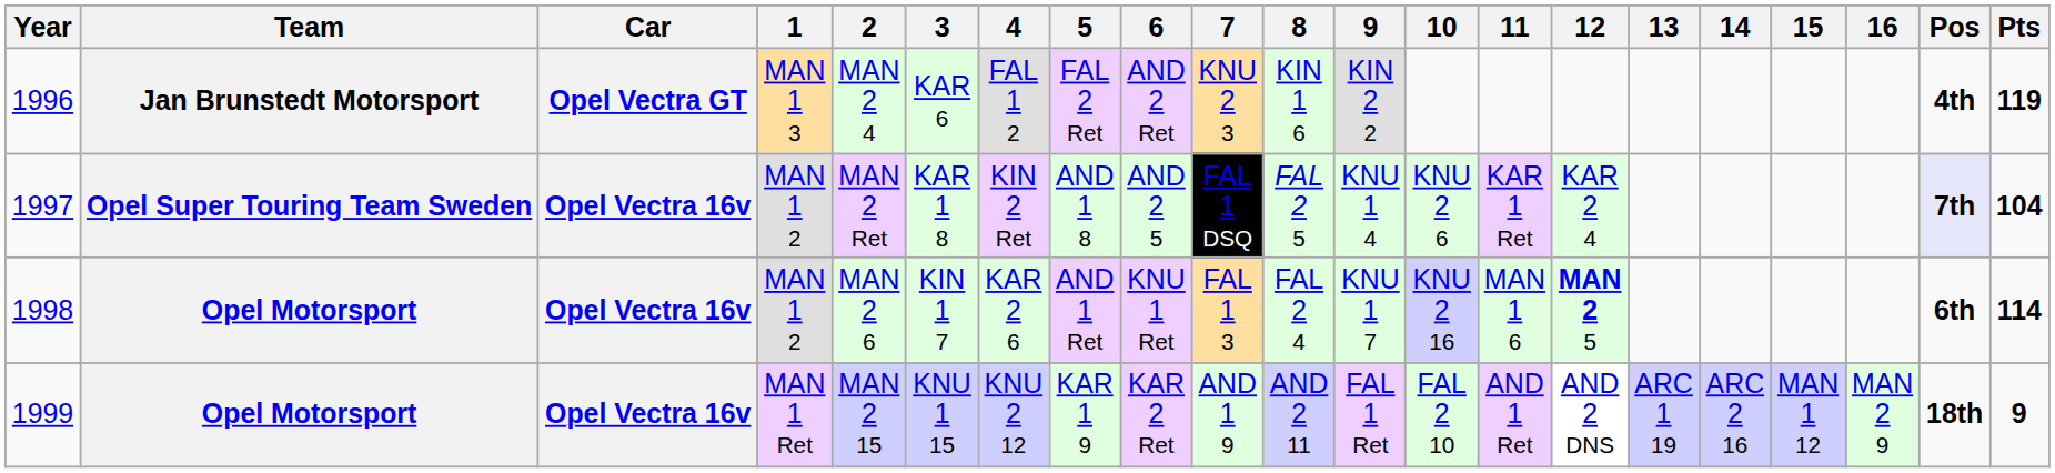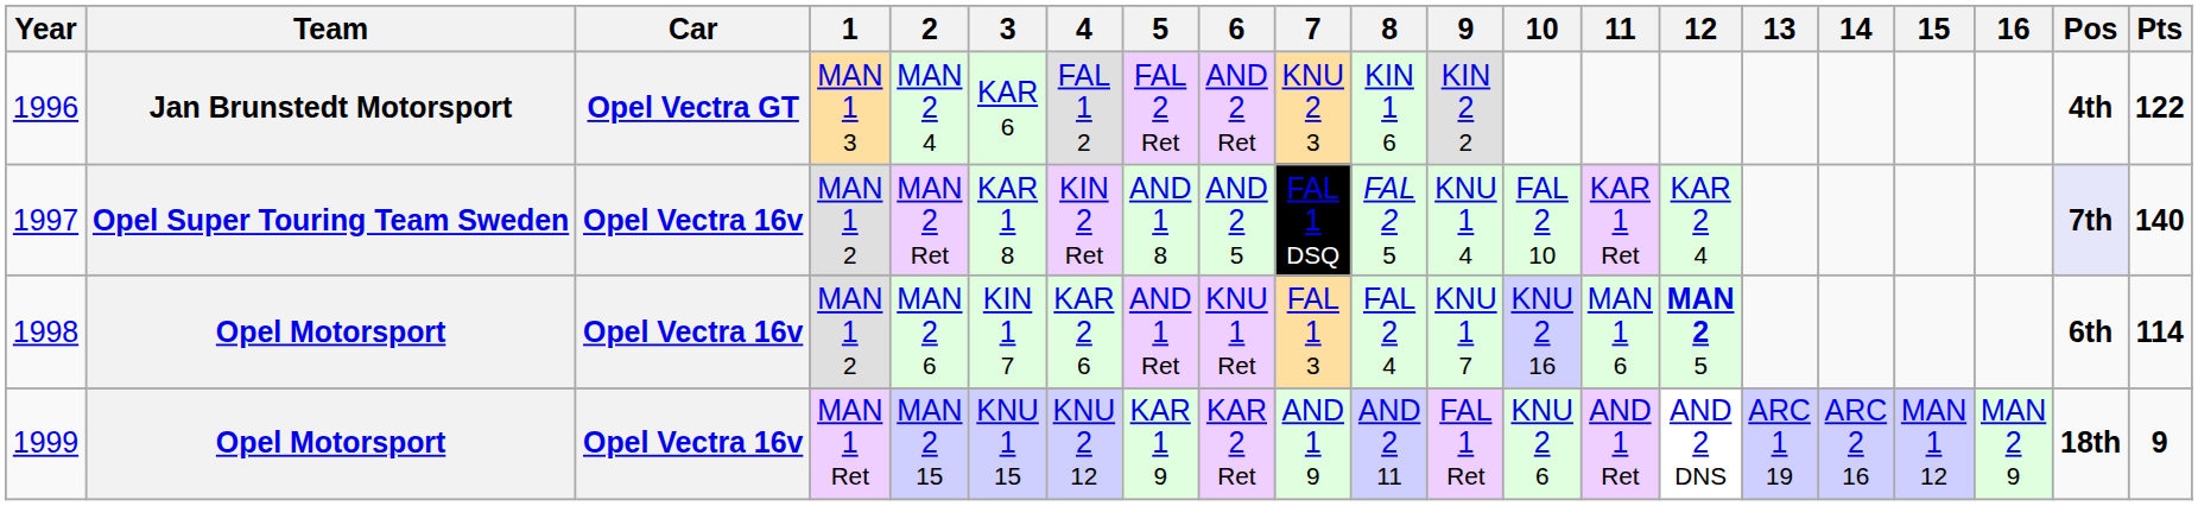 <table class="wikitable" style="text-align:center; font-size:85%">
 <tr>
 <th>Year</th>
 <th>Team</th>
 <th>Car</th>
 <th>1</th>
 <th>2</th>
 <th>3</th>
 <th>4</th>
 <th>5</th>
 <th>6</th>
 <th>7</th>
 <th>8</th>
 <th>9</th>
 <th>10</th>
 <th>11</th>
 <th>12</th>
 <th>13</th>
 <th>14</th>
 <th>15</th>
 <th>16</th>
 <th>Pos</th>
 <th>Pts</th>
 </tr>
 <tr>
 <td><a href='#'>1996</a></td>
 <th nowrap>Jan Brunstedt Motorsport</th>
 <th nowrap><a href='#'>Opel Vectra GT</a></th>
 <td style="background:#FFDF9F;"><a href='#'>MAN<br>1</a><br><small>3</small></td>
 <td style="background:#DFFFDF;"><a href='#'>MAN<br>2</a><br><small>4</small></td>
 <td style="background:#DFFFDF;"><a href='#'>KAR</a><br><small>6</small></td>
 <td style="background:#DFDFDF;"><a href='#'>FAL<br>1</a><br><small>2</small></td>
 <td style="background:#EFCFFF;"><a href='#'>FAL<br>2</a><br><small>Ret</small></td>
 <td style="background:#EFCFFF;"><a href='#'>AND<br>2</a><br><small>Ret</small></td>
 <td style="background:#FFDF9F;"><a href='#'>KNU<br>2</a><br><small>3</small></td>
 <td style="background:#DFFFDF;"><a href='#'>KIN<br>1</a><br><small>6</small></td>
 <td style="background:#DFDFDF;"><a href='#'>KIN<br>2</a><br><small>2</small></td>
 <td></td>
 <td></td>
 <td></td>
 <td></td>
 <td></td>
 <td></td>
 <td></td>
 <td><strong>4th</strong></td>
-<td><strong>119</strong></td>
+<td><strong>122</strong></td>
 </tr>
 <tr>
 <td><a href='#'>1997</a></td>
 <th nowrap><a href='#'>Opel Super Touring Team Sweden</a></th>
 <th nowrap><a href='#'>Opel Vectra 16v</a></th>
 <td style="background:#DFDFDF;"><a href='#'>MAN<br>1</a><br><small>2</small></td>
 <td style="background:#EFCFFF;"><a href='#'>MAN<br>2</a><br><small>Ret</small></td>
 <td style="background:#DFFFDF;"><a href='#'>KAR<br>1</a><br><small>8</small></td>
 <td style="background:#EFCFFF;"><a href='#'>KIN<br>2</a><br><small>Ret</small></td>
 <td style="background:#DFFFDF;"><a href='#'>AND<br>1</a><br><small>8</small></td>
 <td style="background:#DFFFDF;"><a href='#'>AND<br>2</a><br><small>5</small></td>
 <td style="background:#000000; color:white"><a href='#'><span>FAL<br>1</span></a><br><small>DSQ</small></td>
 <td style="background:#DFFFDF;"><em><a href='#'>FAL<br>2</a></em><br><small>5</small></td>
 <td style="background:#DFFFDF;"><a href='#'>KNU<br>1</a><br><small>4</small></td>
-<td style="background:#DFFFDF;"><a href='#'>KNU<br>2</a><br><small>6</small></td>
+<td style="background:#DFFFDF;"><a href='#'>FAL<br>2</a><br><small>10</small></td>
 <td style="background:#EFCFFF;"><a href='#'>KAR<br>1</a><br><small>Ret</small></td>
 <td style="background:#DFFFDF;"><a href='#'>KAR<br>2</a><br><small>4</small></td>
 <td></td>
 <td></td>
 <td></td>
 <td></td>
 <td style="background: lavender;"><strong>7th</strong></td>
-<td><strong>104</strong></td>
+<td><strong>140</strong></td>
 </tr>
 <tr>
 <td><a href='#'>1998</a></td>
 <th nowrap><a href='#'>Opel Motorsport</a></th>
 <th nowrap><a href='#'>Opel Vectra 16v</a></th>
 <td style="background:#DFDFDF;"><a href='#'>MAN<br>1</a><br><small>2</small></td>
 <td style="background:#DFFFDF;"><a href='#'>MAN<br>2</a><br><small>6</small></td>
 <td style="background:#DFFFDF;"><a href='#'>KIN<br>1</a><br><small>7</small></td>
 <td style="background:#DFFFDF;"><a href='#'>KAR<br>2</a><br><small>6</small></td>
 <td style="background:#EFCFFF;"><a href='#'>AND<br>1</a><br><small>Ret</small></td>
 <td style="background:#EFCFFF;"><a href='#'>KNU<br>1</a><br><small>Ret</small></td>
 <td style="background:#FFDF9F;"><a href='#'>FAL<br>1</a><br><small>3</small></td>
 <td style="background:#DFFFDF;"><a href='#'>FAL<br>2</a><br><small>4</small></td>
 <td style="background:#DFFFDF;"><a href='#'>KNU<br>1</a><br><small>7</small></td>
 <td style="background:#CFCFFF;"><a href='#'>KNU<br>2</a><br><small>16</small></td>
 <td style="background:#DFFFDF;"><a href='#'>MAN<br>1</a><br><small>6</small></td>
 <td style="background:#DFFFDF;"><strong><a href='#'>MAN<br>2</a></strong><br><small>5</small></td>
 <td></td>
 <td></td>
 <td></td>
 <td></td>
 <td><strong>6th</strong></td>
 <td><strong>114</strong></td>
 </tr>
 <tr>
 <td><a href='#'>1999</a></td>
 <th nowrap><a href='#'>Opel Motorsport</a></th>
 <th nowrap><a href='#'>Opel Vectra 16v</a></th>
 <td style="background:#EFCFFF;"><a href='#'>MAN<br>1</a><br><small>Ret</small></td>
 <td style="background:#CFCFFF;"><a href='#'>MAN<br>2</a><br><small>15</small></td>
 <td style="background:#CFCFFF;"><a href='#'>KNU<br>1</a><br><small>15</small></td>
 <td style="background:#CFCFFF;"><a href='#'>KNU<br>2</a><br><small>12</small></td>
 <td style="background:#DFFFDF;"><a href='#'>KAR<br>1</a><br><small>9</small></td>
 <td style="background:#EFCFFF;"><a href='#'>KAR<br>2</a><br><small>Ret</small></td>
 <td style="background:#DFFFDF;"><a href='#'>AND<br>1</a><br><small>9</small></td>
 <td style="background:#CFCFFF;"><a href='#'>AND<br>2</a><br><small>11</small></td>
 <td style="background:#EFCFFF;"><a href='#'>FAL<br>1</a><br><small>Ret</small></td>
-<td style="background:#DFFFDF;"><a href='#'>FAL<br>2</a><br><small>10</small></td>
+<td style="background:#DFFFDF;"><a href='#'>KNU<br>2</a><br><small>6</small></td>
 <td style="background:#EFCFFF;"><a href='#'>AND<br>1</a><br><small>Ret</small></td>
 <td style="background:#FFFFFF;"><a href='#'>AND<br>2</a><br><small>DNS</small></td>
 <td style="background:#CFCFFF;"><a href='#'>ARC<br>1</a><br><small>19</small></td>
 <td style="background:#CFCFFF;"><a href='#'>ARC<br>2</a><br><small>16</small></td>
 <td style="background:#CFCFFF;"><a href='#'>MAN<br>1</a><br><small>12</small></td>
 <td style="background:#DFFFDF;"><a href='#'>MAN<br>2</a><br><small>9</small></td>
 <td><strong>18th</strong></td>
 <td><strong>9</strong></td>
 </tr>
 </table>
